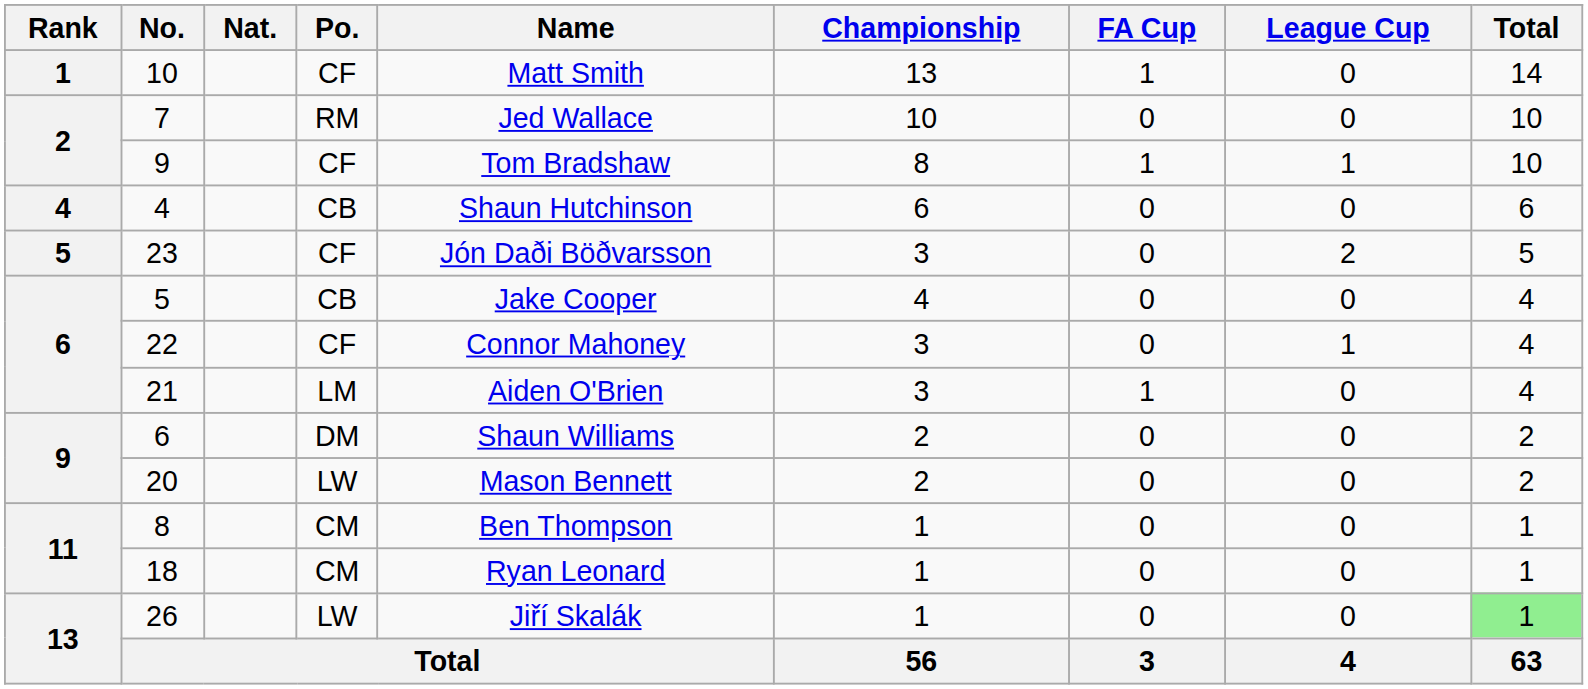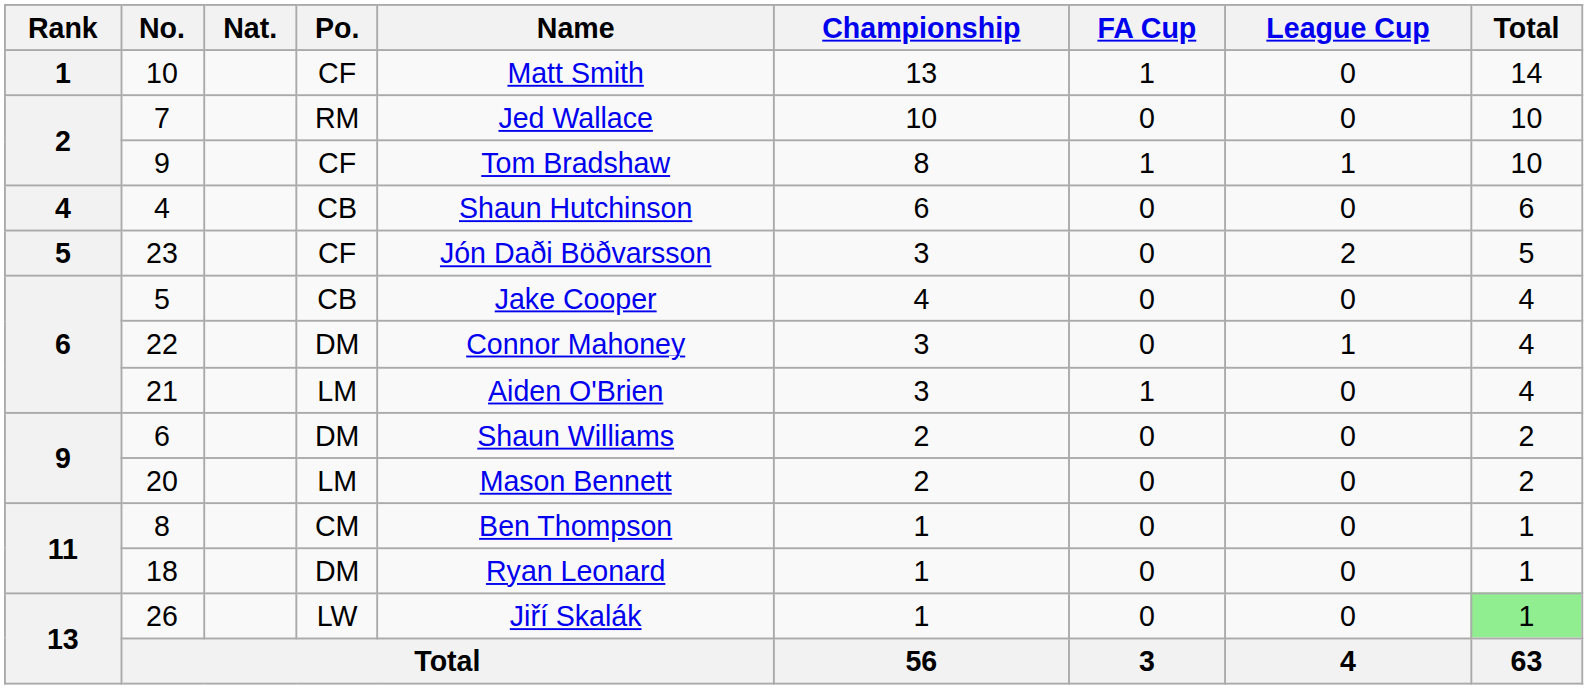 <table class="wikitable" style="text-align:center; font-size:95%; width:95%;">
 <tr>
 <th>Rank</th>
 <th>No.</th>
 <th>Nat.</th>
 <th>Po.</th>
 <th>Name</th>
 <th><a href='#'>Championship</a></th>
 <th><a href='#'>FA Cup</a></th>
 <th><a href='#'>League Cup</a></th>
 <th>Total</th>
 </tr>
 <tr>
 <th rowspan=1>1</th>
 <td>10</td>
 <td></td>
 <td>CF</td>
 <td><a href='#'>Matt Smith</a></td>
 <td>13</td>
 <td>1</td>
 <td>0</td>
 <td>14</td>
 </tr>
 <tr>
 <th rowspan=2>2</th>
 <td>7</td>
 <td></td>
 <td>RM</td>
 <td><a href='#'>Jed Wallace</a></td>
 <td>10</td>
 <td>0</td>
 <td>0</td>
 <td>10</td>
 </tr>
 <tr>
 <td>9</td>
 <td></td>
 <td>CF</td>
 <td><a href='#'>Tom Bradshaw</a></td>
 <td>8</td>
 <td>1</td>
 <td>1</td>
 <td>10</td>
 </tr>
 <tr>
 <th rowspan=1>4</th>
 <td>4</td>
 <td></td>
 <td>CB</td>
 <td><a href='#'>Shaun Hutchinson</a></td>
 <td>6</td>
 <td>0</td>
 <td>0</td>
 <td>6</td>
 </tr>
 <tr>
 <th rowspan=1>5</th>
 <td>23</td>
 <td></td>
 <td>CF</td>
 <td><a href='#'>Jón Daði Böðvarsson</a></td>
 <td>3</td>
 <td>0</td>
 <td>2</td>
 <td>5</td>
 </tr>
 <tr>
 <th rowspan=3>6</th>
 <td>5</td>
 <td></td>
 <td>CB</td>
 <td><a href='#'>Jake Cooper</a></td>
 <td>4</td>
 <td>0</td>
 <td>0</td>
 <td>4</td>
 </tr>
 <tr>
 <td>22</td>
 <td></td>
-<td>CF</td>
+<td>DM</td>
 <td><a href='#'>Connor Mahoney</a></td>
 <td>3</td>
 <td>0</td>
 <td>1</td>
 <td>4</td>
 </tr>
 <tr>
 <td>21</td>
 <td></td>
 <td>LM</td>
 <td><a href='#'>Aiden O'Brien</a></td>
 <td>3</td>
 <td>1</td>
 <td>0</td>
 <td>4</td>
 </tr>
 <tr>
 <th rowspan=2>9</th>
 <td>6</td>
 <td></td>
 <td>DM</td>
 <td><a href='#'>Shaun Williams</a></td>
 <td>2</td>
 <td>0</td>
 <td>0</td>
 <td>2</td>
 </tr>
 <tr>
 <td>20</td>
 <td></td>
-<td>LW</td>
+<td>LM</td>
 <td><a href='#'>Mason Bennett</a></td>
 <td>2</td>
 <td>0</td>
 <td>0</td>
 <td>2</td>
 </tr>
 <tr>
 <th rowspan=2>11</th>
 <td>8</td>
 <td></td>
 <td>CM</td>
 <td><a href='#'>Ben Thompson</a></td>
 <td>1</td>
 <td>0</td>
 <td>0</td>
 <td>1</td>
 </tr>
 <tr>
 <td>18</td>
 <td></td>
-<td>CM</td>
+<td>DM</td>
 <td><a href='#'>Ryan Leonard</a></td>
 <td>1</td>
 <td>0</td>
 <td>0</td>
 <td>1</td>
 </tr>
 <tr>
 <th rowspan=2>13</th>
 <td>26</td>
 <td></td>
 <td>LW</td>
 <td><a href='#'>Jiří Skalák</a></td>
 <td>1</td>
 <td>0</td>
 <td>0</td>
 <td style="background: lightgreen;">1</td>
 </tr>
 <tr>
 <th colspan=4>Total</th>
 <th>56</th>
 <th>3</th>
 <th>4</th>
 <th>63</th>
 </tr>
 </table>
